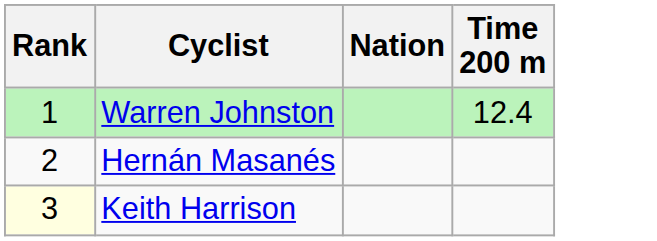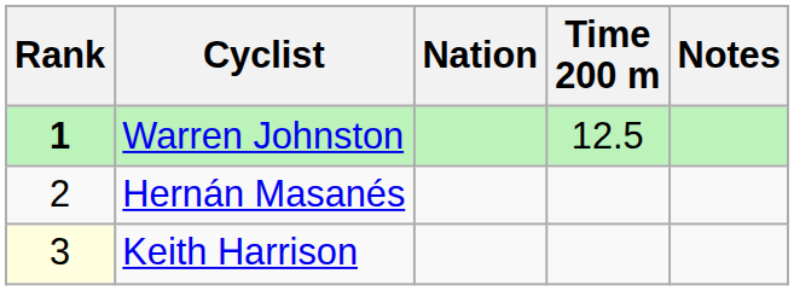 <table class="wikitable sortable" style="text-align:center">
 <tr>
 <th>Rank</th>
 <th>Cyclist</th>
 <th>Nation</th>
 <th>Time<br>200 m</th>
+<th>Notes</th>
 </tr>
 <tr bgcolor=bbf3bb>
-<td>1</td>
+<td><strong>1</strong></td>
 <td align=left><a href='#'>Warren Johnston</a></td>
 <td align=left></td>
-<td>12.4</td>
+<td>12.5</td>
+<td></td>
 </tr>
 <tr>
 <td>2</td>
 <td align=left><a href='#'>Hernán Masanés</a></td>
 <td align=left></td>
+<td></td>
 <td></td>
 </tr>
 <tr>
 <td style="background: lightyellow;">3</td>
 <td align=left><a href='#'>Keith Harrison</a></td>
 <td align=left></td>
 <td></td>
+<td></td>
 </tr>
 </table>
